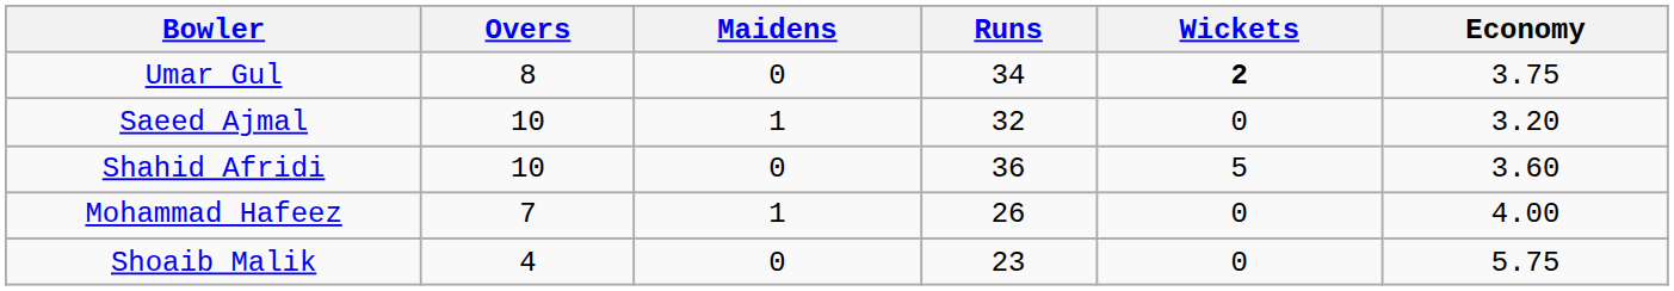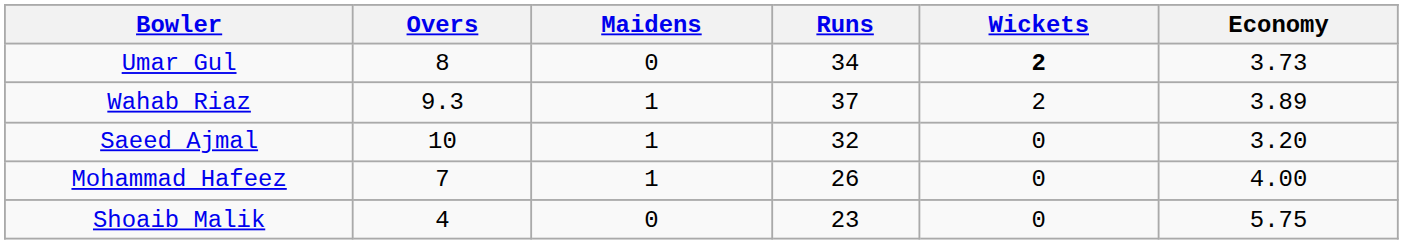 <table border="1" cellpadding="1" cellspacing="0" style="border: gray solid 1px; border-collapse: collapse; text-align: center; width: 60%;" class=wikitable>
 <tr>
 <th width="25%"><a href='#'>Bowler</a></th>
 <th><a href='#'>Overs</a></th>
 <th><a href='#'>Maidens</a></th>
 <th><a href='#'>Runs</a></th>
 <th><a href='#'>Wickets</a></th>
 <th>Economy</th>
 </tr>
 <tr>
 <td><a href='#'>Umar Gul</a></td>
 <td>8</td>
 <td>0</td>
 <td>34</td>
 <td><strong>2</strong></td>
-<td>3.75</td>
+<td>3.73</td>
+</tr>
+<tr>
+<td><a href='#'>Wahab Riaz</a></td>
+<td>9.3</td>
+<td>1</td>
+<td>37</td>
+<td>2</td>
+<td>3.89</td>
 </tr>
 <tr>
 <td><a href='#'>Saeed Ajmal</a></td>
 <td>10</td>
 <td>1</td>
 <td>32</td>
 <td>0</td>
 <td>3.20</td>
-</tr>
-<tr>
-<td><a href='#'>Shahid Afridi</a></td>
-<td>10</td>
-<td>0</td>
-<td>36</td>
-<td>5</td>
-<td>3.60</td>
 </tr>
 <tr>
 <td><a href='#'>Mohammad Hafeez</a></td>
 <td>7</td>
 <td>1</td>
 <td>26</td>
 <td>0</td>
 <td>4.00</td>
 </tr>
 <tr>
 <td><a href='#'>Shoaib Malik</a></td>
 <td>4</td>
 <td>0</td>
 <td>23</td>
 <td>0</td>
 <td>5.75</td>
 </tr>
 </table>
